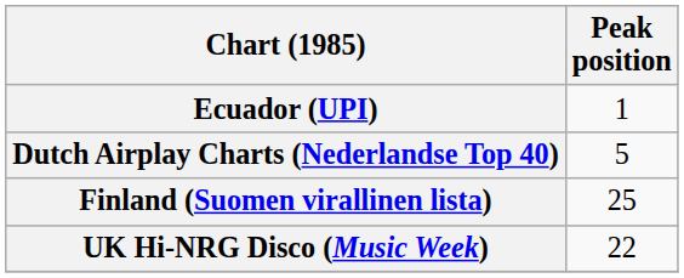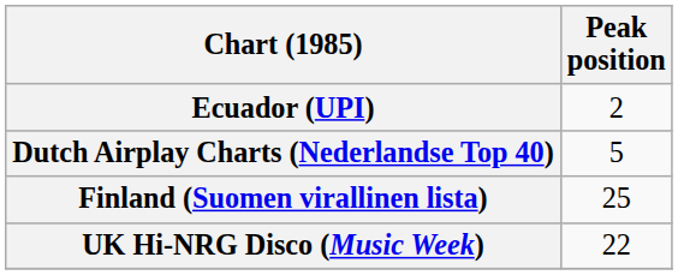 <table class="wikitable sortable plainrowheaders" style="text-align:center">
 <tr>
 <th scope="col">Chart (1985)</th>
 <th scope="col">Peak<br>position</th>
 </tr>
 <tr>
 <th scope="row">Ecuador (<a href='#'>UPI</a>)</th>
-<td>1</td>
+<td>2</td>
 </tr>
 <tr>
 <th scope="row">Dutch Airplay Charts (<a href='#'>Nederlandse Top 40</a>) </th>
 <td>5</td>
 </tr>
 <tr>
 <th scope="row">Finland (<a href='#'>Suomen virallinen lista</a>)</th>
 <td>25</td>
 </tr>
 <tr>
 <th scope="row">UK Hi-NRG Disco (<em><a href='#'>Music Week</a></em>)</th>
 <td>22</td>
 </tr>
 <tr>
 </tr>
 </table>
